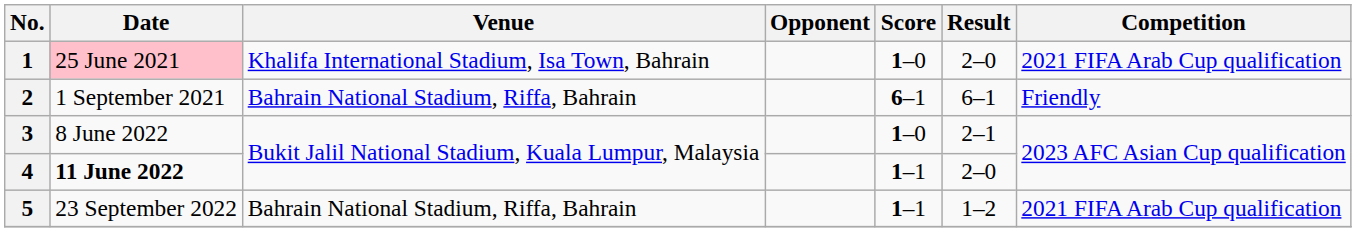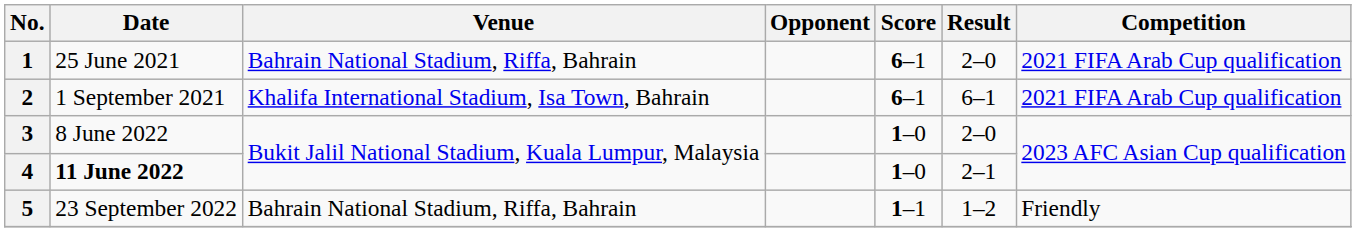 <table class="wikitable sortable plainrowheaders">
 <tr>
 <th scope=col>No.</th>
 <th scope=col data-sort-type=date>Date</th>
 <th scope=col>Venue</th>
 <th scope=col>Opponent</th>
 <th scope=col>Score</th>
 <th scope=col>Result</th>
 <th scope=col>Competition</th>
 </tr>
 <tr>
 <th scope=row>1</th>
-<td style="background: pink;">25 June 2021</td>
-<td><a href='#'>Khalifa International Stadium</a>, <a href='#'>Isa Town</a>, Bahrain</td>
+<td>25 June 2021</td>
+<td><a href='#'>Bahrain National Stadium</a>, <a href='#'>Riffa</a>, Bahrain</td>
 <td></td>
-<td align=center><strong>1</strong>–0</td>
+<td align=center><strong>6</strong>–1</td>
 <td align=center>2–0</td>
 <td><a href='#'>2021 FIFA Arab Cup qualification</a></td>
 </tr>
 <tr>
 <th scope=row>2</th>
 <td>1 September 2021</td>
-<td><a href='#'>Bahrain National Stadium</a>, <a href='#'>Riffa</a>, Bahrain</td>
+<td><a href='#'>Khalifa International Stadium</a>, <a href='#'>Isa Town</a>, Bahrain</td>
 <td></td>
 <td align=center><strong>6</strong>–1</td>
 <td align=center>6–1</td>
-<td><a href='#'>Friendly</a></td>
+<td><a href='#'>2021 FIFA Arab Cup qualification</a></td>
 </tr>
 <tr>
 <th scope=row>3</th>
 <td>8 June 2022</td>
 <td rowspan=2><a href='#'>Bukit Jalil National Stadium</a>, <a href='#'>Kuala Lumpur</a>, Malaysia</td>
 <td></td>
 <td align=center><strong>1</strong>–0</td>
-<td align=center>2–1</td>
+<td align=center>2–0</td>
 <td rowspan=2><a href='#'>2023 AFC Asian Cup qualification</a></td>
 </tr>
 <tr>
 <th scope=row>4</th>
 <td><strong>11 June 2022</strong></td>
 <td></td>
-<td align=center><strong>1</strong>–1</td>
-<td align=center>2–0</td>
+<td align=center><strong>1</strong>–0</td>
+<td align=center>2–1</td>
 </tr>
 <tr>
 <th scope=row>5</th>
 <td>23 September 2022</td>
 <td>Bahrain National Stadium, Riffa, Bahrain</td>
 <td></td>
 <td align=center><strong>1</strong>–1</td>
 <td align=center>1–2</td>
-<td><a href='#'>2021 FIFA Arab Cup qualification</a></td>
+<td>Friendly</td>
 </tr>
 <tr>
 </tr>
 </table>
